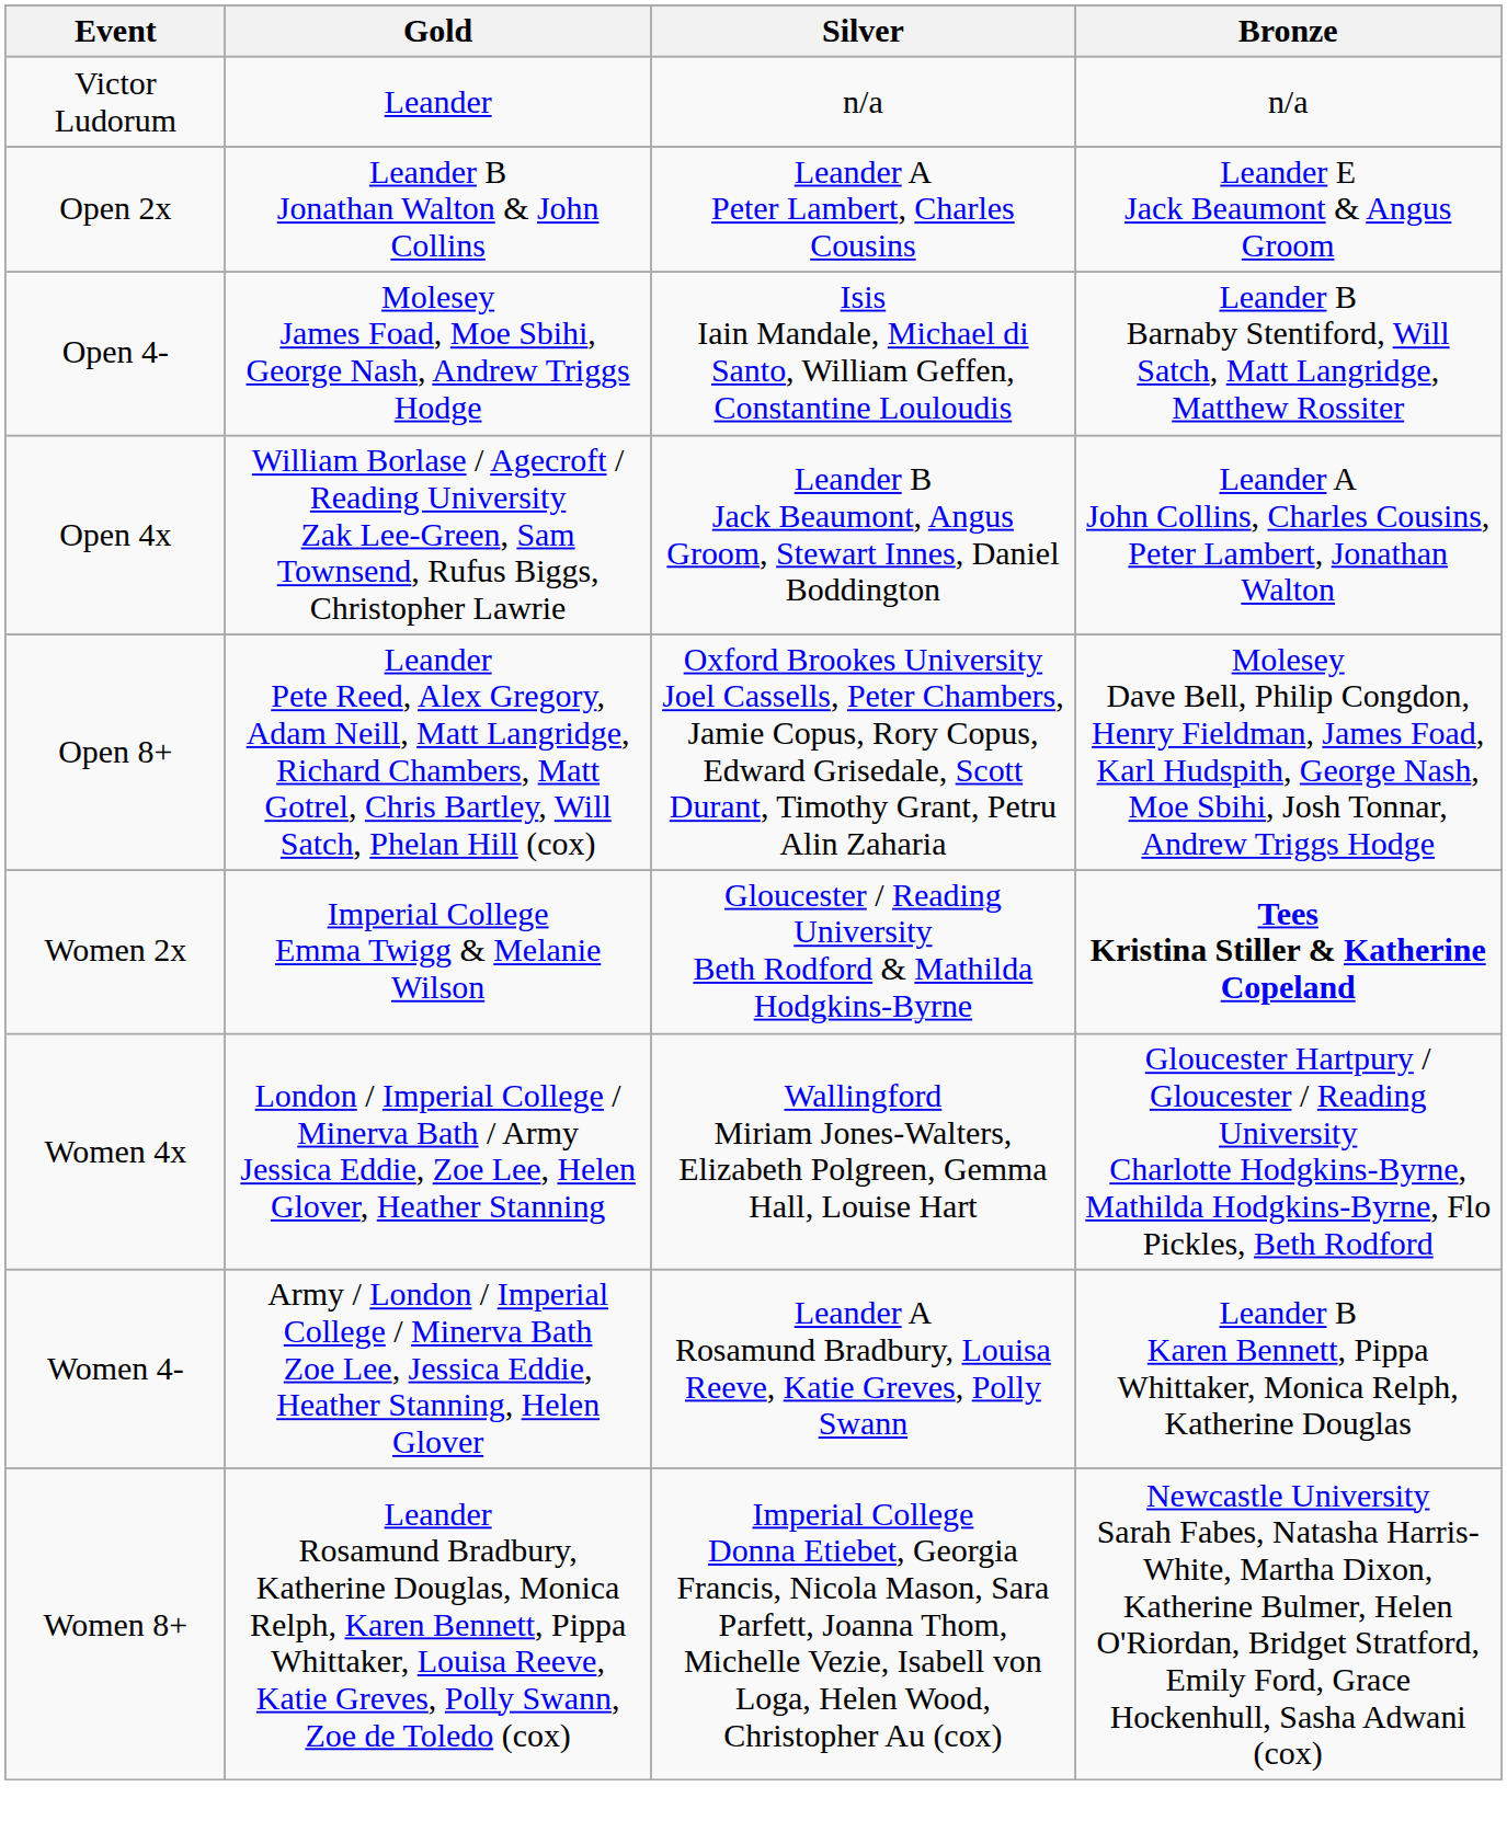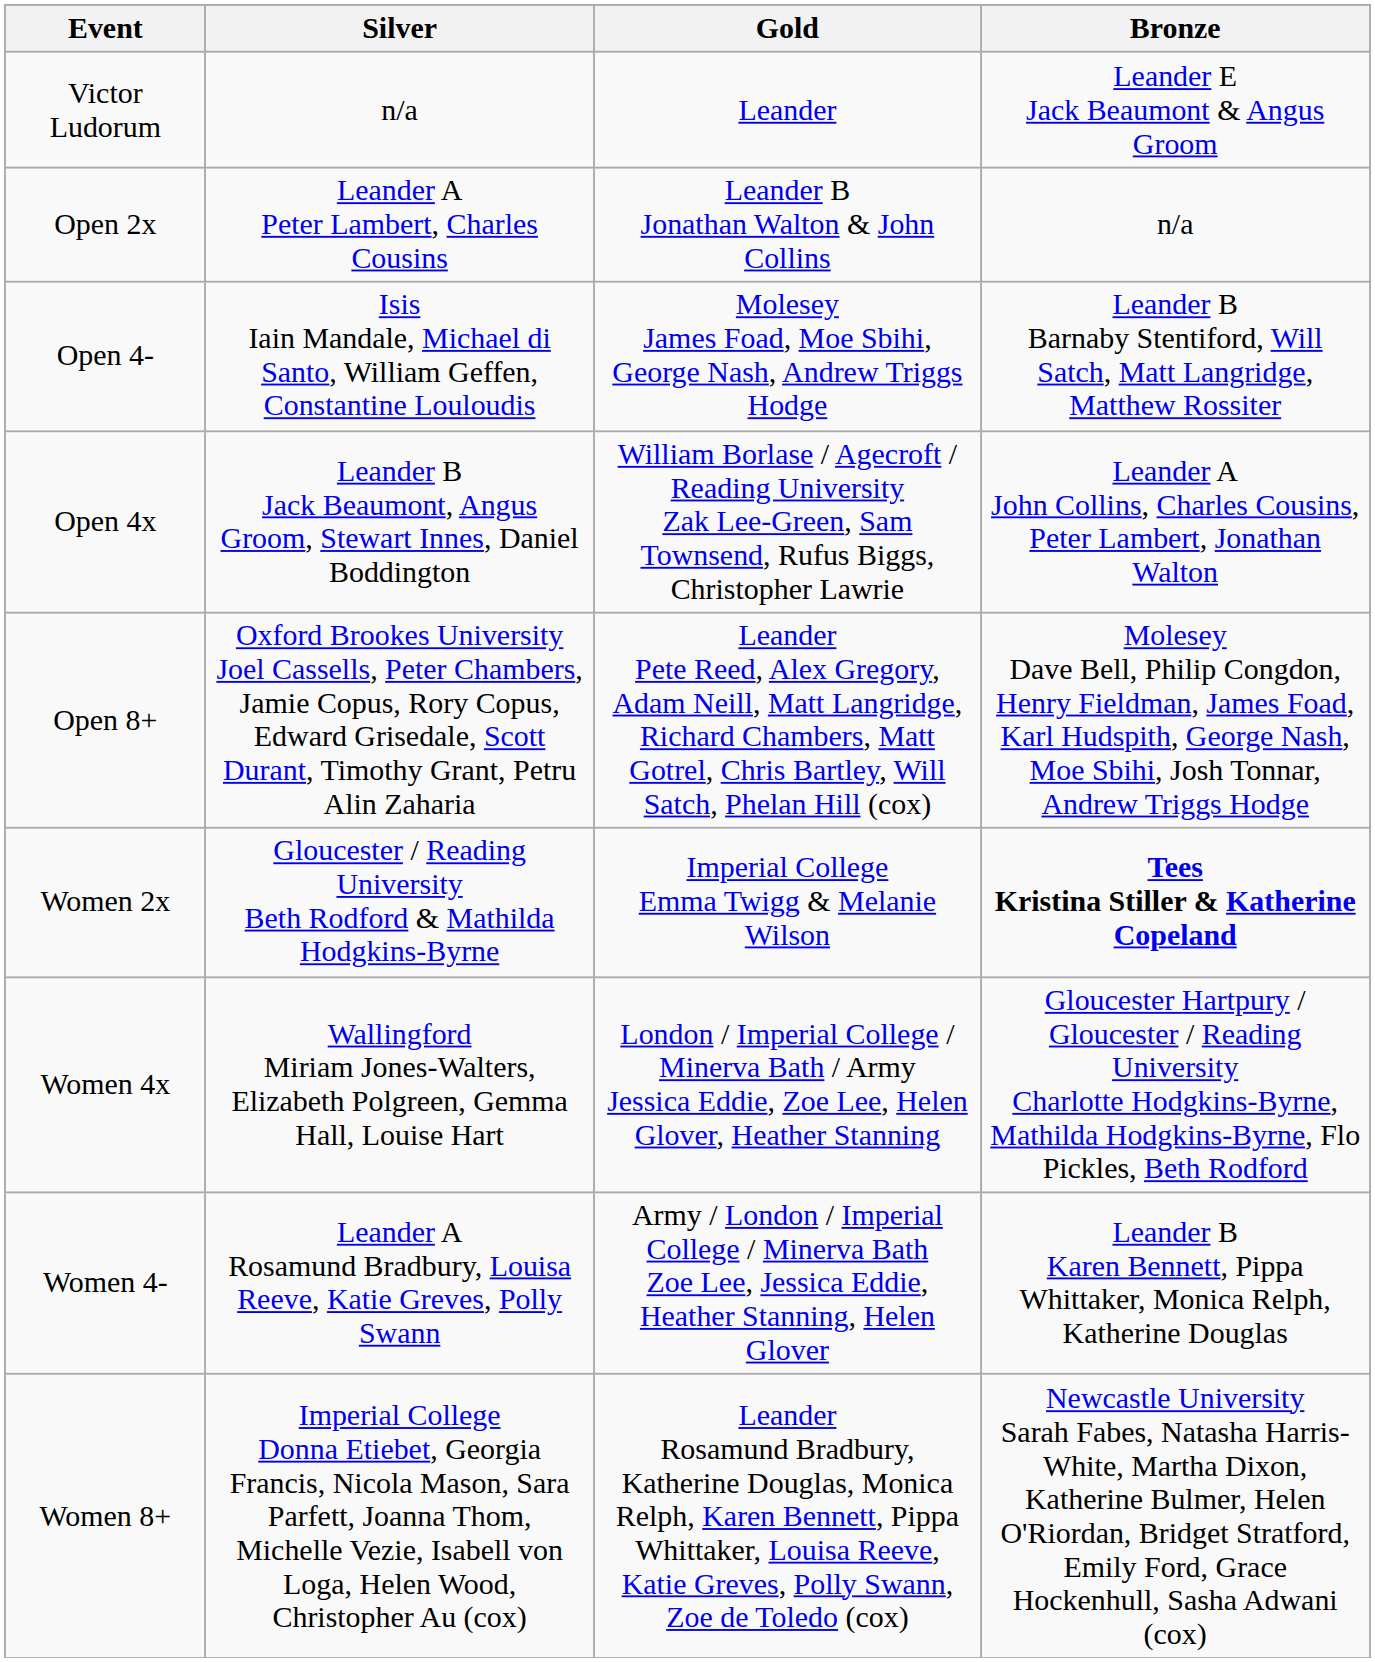 <table class="wikitable" style="text-align:center">
 <tr>
 <th width=100>Event</th>
+<th width=200>Silver</th>
 <th width=200>Gold</th>
-<th width=200>Silver</th>
 <th width=200>Bronze</th>
 </tr>
 <tr>
 <td>Victor Ludorum</td>
+<td>n/a</td>
 <td><a href='#'>Leander</a></td>
-<td>n/a</td>
+<td><a href='#'>Leander</a> E<br><a href='#'>Jack Beaumont</a> & <a href='#'>Angus Groom</a></td>
+</tr>
+<tr>
+<td>Open 2x</td>
+<td><a href='#'>Leander</a> A<br><a href='#'>Peter Lambert</a>, <a href='#'>Charles Cousins</a></td>
+<td><a href='#'>Leander</a> B<br><a href='#'>Jonathan Walton</a> & <a href='#'>John Collins</a></td>
 <td>n/a</td>
 </tr>
 <tr>
-<td>Open 2x</td>
-<td><a href='#'>Leander</a> B<br><a href='#'>Jonathan Walton</a> & <a href='#'>John Collins</a></td>
-<td><a href='#'>Leander</a> A<br><a href='#'>Peter Lambert</a>, <a href='#'>Charles Cousins</a></td>
-<td><a href='#'>Leander</a> E<br><a href='#'>Jack Beaumont</a> & <a href='#'>Angus Groom</a></td>
-</tr>
-<tr>
 <td>Open 4-</td>
+<td><a href='#'>Isis</a><br>Iain Mandale, <a href='#'>Michael di Santo</a>, William Geffen, <a href='#'>Constantine Louloudis</a></td>
 <td><a href='#'>Molesey</a> <br> <a href='#'>James Foad</a>, <a href='#'>Moe Sbihi</a>, <a href='#'>George Nash</a>, <a href='#'>Andrew Triggs Hodge</a></td>
-<td><a href='#'>Isis</a><br>Iain Mandale, <a href='#'>Michael di Santo</a>, William Geffen, <a href='#'>Constantine Louloudis</a></td>
 <td><a href='#'>Leander</a> B<br>Barnaby Stentiford, <a href='#'>Will Satch</a>, <a href='#'>Matt Langridge</a>, <a href='#'>Matthew Rossiter</a></td>
 </tr>
 <tr>
 <td>Open 4x</td>
+<td><a href='#'>Leander</a> B<br><a href='#'>Jack Beaumont</a>, <a href='#'>Angus Groom</a>, <a href='#'>Stewart Innes</a>, Daniel Boddington</td>
 <td><a href='#'>William Borlase</a> / <a href='#'>Agecroft</a> / <a href='#'>Reading University</a><br><a href='#'>Zak Lee-Green</a>, <a href='#'>Sam Townsend</a>, Rufus Biggs, Christopher Lawrie</td>
-<td><a href='#'>Leander</a> B<br><a href='#'>Jack Beaumont</a>, <a href='#'>Angus Groom</a>, <a href='#'>Stewart Innes</a>, Daniel Boddington</td>
 <td><a href='#'>Leander</a> A<br><a href='#'>John Collins</a>, <a href='#'>Charles Cousins</a>, <a href='#'>Peter Lambert</a>, <a href='#'>Jonathan Walton</a></td>
 </tr>
 <tr>
 <td>Open 8+</td>
+<td><a href='#'>Oxford Brookes University</a><br><a href='#'>Joel Cassells</a>, <a href='#'>Peter Chambers</a>, Jamie Copus, Rory Copus, Edward Grisedale, <a href='#'>Scott Durant</a>, Timothy Grant, Petru Alin Zaharia</td>
 <td><a href='#'>Leander</a><br><a href='#'>Pete Reed</a>, <a href='#'>Alex Gregory</a>, <a href='#'>Adam Neill</a>, <a href='#'>Matt Langridge</a>, <a href='#'>Richard Chambers</a>, <a href='#'>Matt Gotrel</a>, <a href='#'>Chris Bartley</a>, <a href='#'>Will Satch</a>, <a href='#'>Phelan Hill</a> (cox)</td>
-<td><a href='#'>Oxford Brookes University</a><br><a href='#'>Joel Cassells</a>, <a href='#'>Peter Chambers</a>, Jamie Copus, Rory Copus, Edward Grisedale, <a href='#'>Scott Durant</a>, Timothy Grant, Petru Alin Zaharia</td>
 <td><a href='#'>Molesey</a><br>Dave Bell, Philip Congdon, <a href='#'>Henry Fieldman</a>, <a href='#'>James Foad</a>, <a href='#'>Karl Hudspith</a>, <a href='#'>George Nash</a>, <a href='#'>Moe Sbihi</a>, Josh Tonnar, <a href='#'>Andrew Triggs Hodge</a></td>
 </tr>
 <tr>
 <td>Women 2x</td>
+<td><a href='#'>Gloucester</a> / <a href='#'>Reading University</a><br><a href='#'>Beth Rodford</a> & <a href='#'>Mathilda Hodgkins-Byrne</a></td>
 <td><a href='#'>Imperial College</a><br><a href='#'>Emma Twigg</a> & <a href='#'>Melanie Wilson</a></td>
-<td><a href='#'>Gloucester</a> / <a href='#'>Reading University</a><br><a href='#'>Beth Rodford</a> & <a href='#'>Mathilda Hodgkins-Byrne</a></td>
 <td><strong><a href='#'>Tees</a><br>Kristina Stiller & <a href='#'>Katherine Copeland</a></strong></td>
 </tr>
 <tr>
 <td>Women 4x</td>
+<td><a href='#'>Wallingford</a><br>Miriam Jones-Walters, Elizabeth Polgreen, Gemma Hall, Louise Hart</td>
 <td><a href='#'>London</a> / <a href='#'>Imperial College</a> / <a href='#'>Minerva Bath</a> / Army<br><a href='#'>Jessica Eddie</a>, <a href='#'>Zoe Lee</a>, <a href='#'>Helen Glover</a>, <a href='#'>Heather Stanning</a></td>
-<td><a href='#'>Wallingford</a><br>Miriam Jones-Walters, Elizabeth Polgreen, Gemma Hall, Louise Hart</td>
 <td><a href='#'>Gloucester Hartpury</a> / <a href='#'>Gloucester</a> / <a href='#'>Reading University</a><br><a href='#'>Charlotte Hodgkins-Byrne</a>, <a href='#'>Mathilda Hodgkins-Byrne</a>, Flo Pickles, <a href='#'>Beth Rodford</a></td>
 </tr>
 <tr>
 <td>Women 4-</td>
+<td><a href='#'>Leander</a> A<br>Rosamund Bradbury, <a href='#'>Louisa Reeve</a>, <a href='#'>Katie Greves</a>, <a href='#'>Polly Swann</a></td>
 <td>Army / <a href='#'>London</a> / <a href='#'>Imperial College</a> / <a href='#'>Minerva Bath</a> <br><a href='#'>Zoe Lee</a>, <a href='#'>Jessica Eddie</a>, <a href='#'>Heather Stanning</a>, <a href='#'>Helen Glover</a></td>
-<td><a href='#'>Leander</a> A<br>Rosamund Bradbury, <a href='#'>Louisa Reeve</a>, <a href='#'>Katie Greves</a>, <a href='#'>Polly Swann</a></td>
 <td><a href='#'>Leander</a> B<br><a href='#'>Karen Bennett</a>, Pippa Whittaker, Monica Relph, Katherine Douglas</td>
 </tr>
 <tr>
 <td>Women 8+</td>
+<td><a href='#'>Imperial College</a><br> <a href='#'>Donna Etiebet</a>, Georgia Francis, Nicola Mason, Sara Parfett, Joanna Thom, Michelle Vezie, Isabell von Loga, Helen Wood, Christopher Au (cox)</td>
 <td><a href='#'>Leander</a><br>Rosamund Bradbury, Katherine Douglas, Monica Relph, <a href='#'>Karen Bennett</a>, Pippa Whittaker, <a href='#'>Louisa Reeve</a>, <a href='#'>Katie Greves</a>, <a href='#'>Polly Swann</a>, <a href='#'>Zoe de Toledo</a> (cox)</td>
-<td><a href='#'>Imperial College</a><br> <a href='#'>Donna Etiebet</a>, Georgia Francis, Nicola Mason, Sara Parfett, Joanna Thom, Michelle Vezie, Isabell von Loga, Helen Wood, Christopher Au (cox)</td>
 <td><a href='#'>Newcastle University</a><br>Sarah Fabes, Natasha Harris-White, Martha Dixon, Katherine Bulmer, Helen O'Riordan, Bridget Stratford, Emily Ford, Grace Hockenhull, Sasha Adwani (cox)</td>
 </tr>
 </table>
